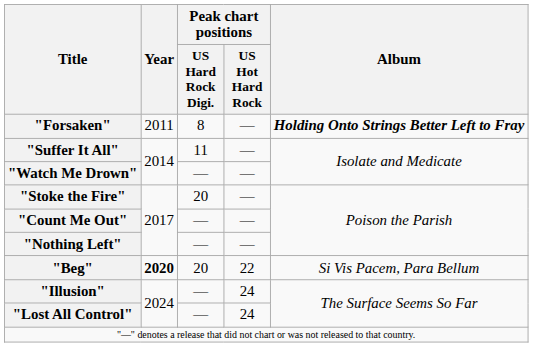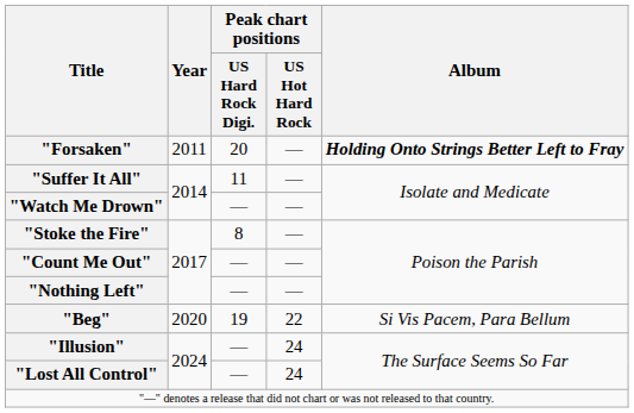 <table class="wikitable plainrowheaders" style="text-align:center;">
 <tr>
 <th rowspan="2">Title</th>
 <th rowspan="2">Year</th>
 <th colspan="2">Peak chart positions</th>
 <th rowspan="2">Album</th>
 </tr>
 <tr>
 <th scope="col" style="width:3em;font-size:90%;">US Hard Rock Digi.</th>
 <th scope="col" style="width:3em;font-size:90%;">US Hot Hard Rock</th>
 </tr>
 <tr>
 <th scope="row">"Forsaken"</th>
 <td>2011</td>
-<td>8</td>
+<td>20</td>
 <td>—</td>
 <td><strong><em>Holding Onto Strings Better Left to Fray</em></strong></td>
 </tr>
 <tr>
 <th scope="row">"Suffer It All"</th>
 <td rowspan="2">2014</td>
 <td>11</td>
 <td>—</td>
 <td rowspan="2"><em>Isolate and Medicate</em></td>
 </tr>
 <tr>
 <th scope="row">"Watch Me Drown"</th>
 <td>—</td>
 <td>—</td>
 </tr>
 <tr>
 <th scope="row">"Stoke the Fire"</th>
 <td rowspan="3">2017</td>
-<td>20</td>
+<td>8</td>
 <td>—</td>
 <td rowspan="3"><em>Poison the Parish</em></td>
 </tr>
 <tr>
 <th scope="row">"Count Me Out"</th>
 <td>—</td>
 <td>—</td>
 </tr>
 <tr>
 <th scope="row">"Nothing Left"</th>
 <td>—</td>
 <td>—</td>
 </tr>
 <tr>
 <th scope="row">"Beg"</th>
-<td><strong>2020</strong></td>
-<td>20</td>
+<td>2020</td>
+<td>19</td>
 <td>22</td>
 <td><em>Si Vis Pacem, Para Bellum</em></td>
 </tr>
 <tr>
 <th scope="row">"Illusion"</th>
 <td rowspan="2">2024</td>
 <td>—</td>
 <td>24</td>
 <td rowspan="2"><em>The Surface Seems So Far</em></td>
 </tr>
 <tr>
 <th scope="row">"Lost All Control"</th>
 <td>—</td>
 <td>24</td>
 </tr>
 <tr>
 <td colspan="5" style="text-align:center; font-size:8pt;">"—" denotes a release that did not chart or was not released to that country.</td>
 </tr>
 </table>
